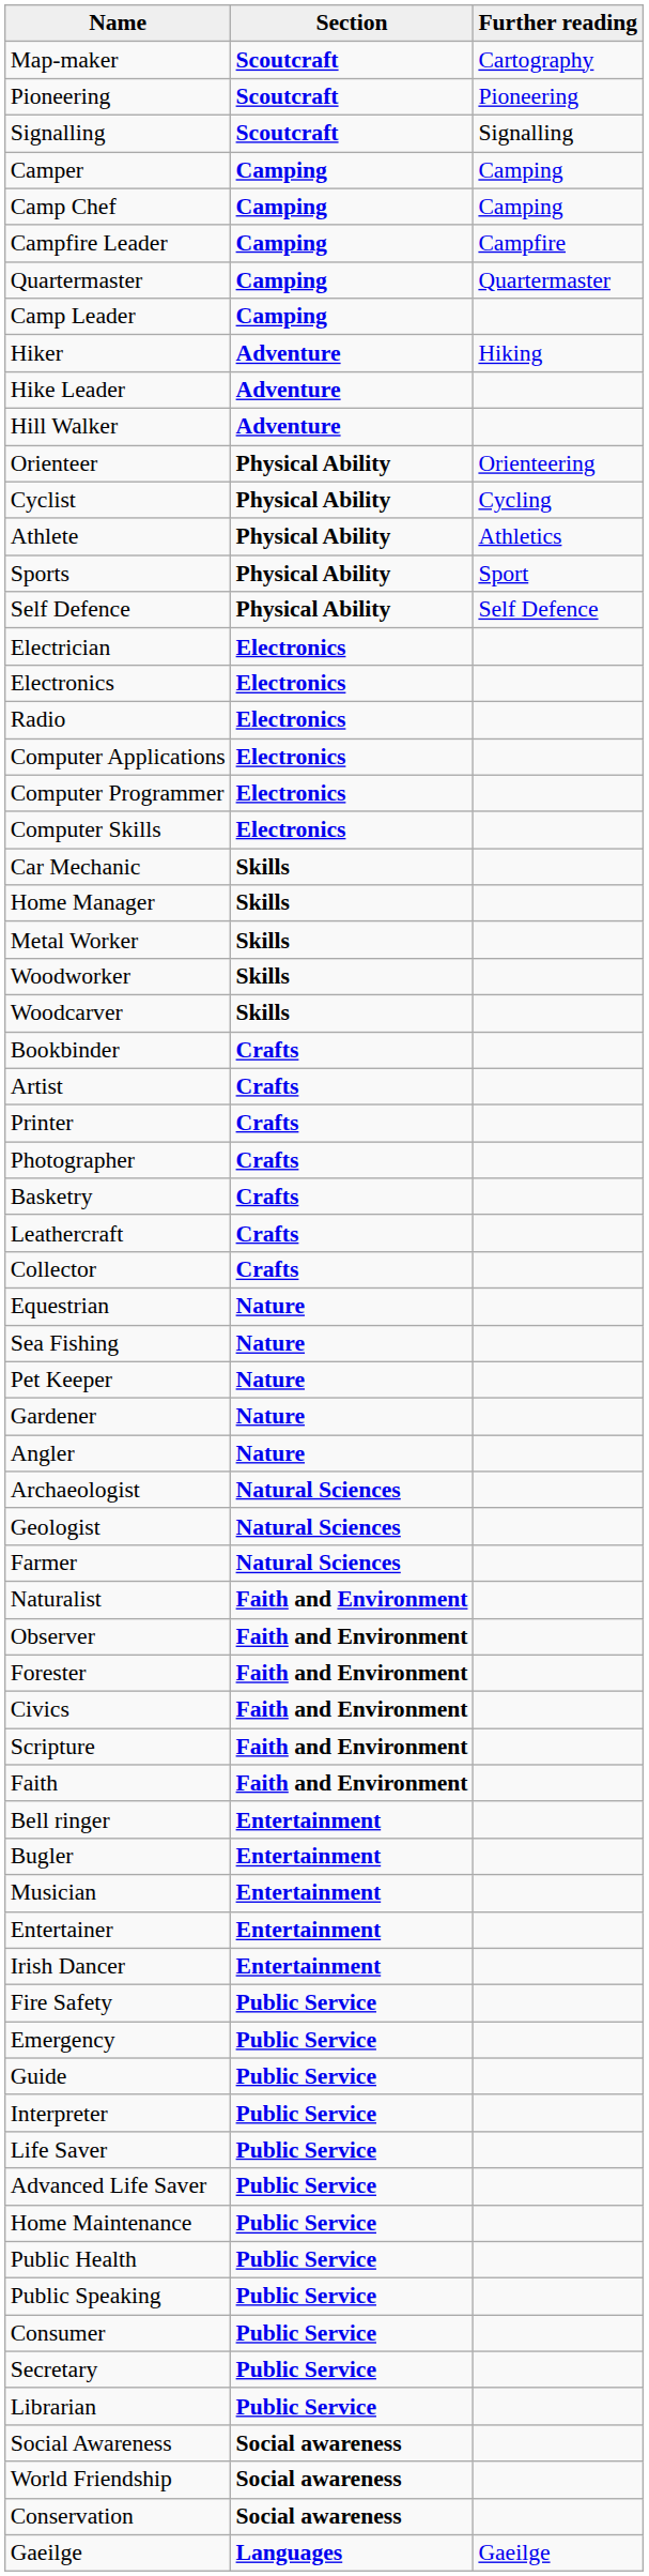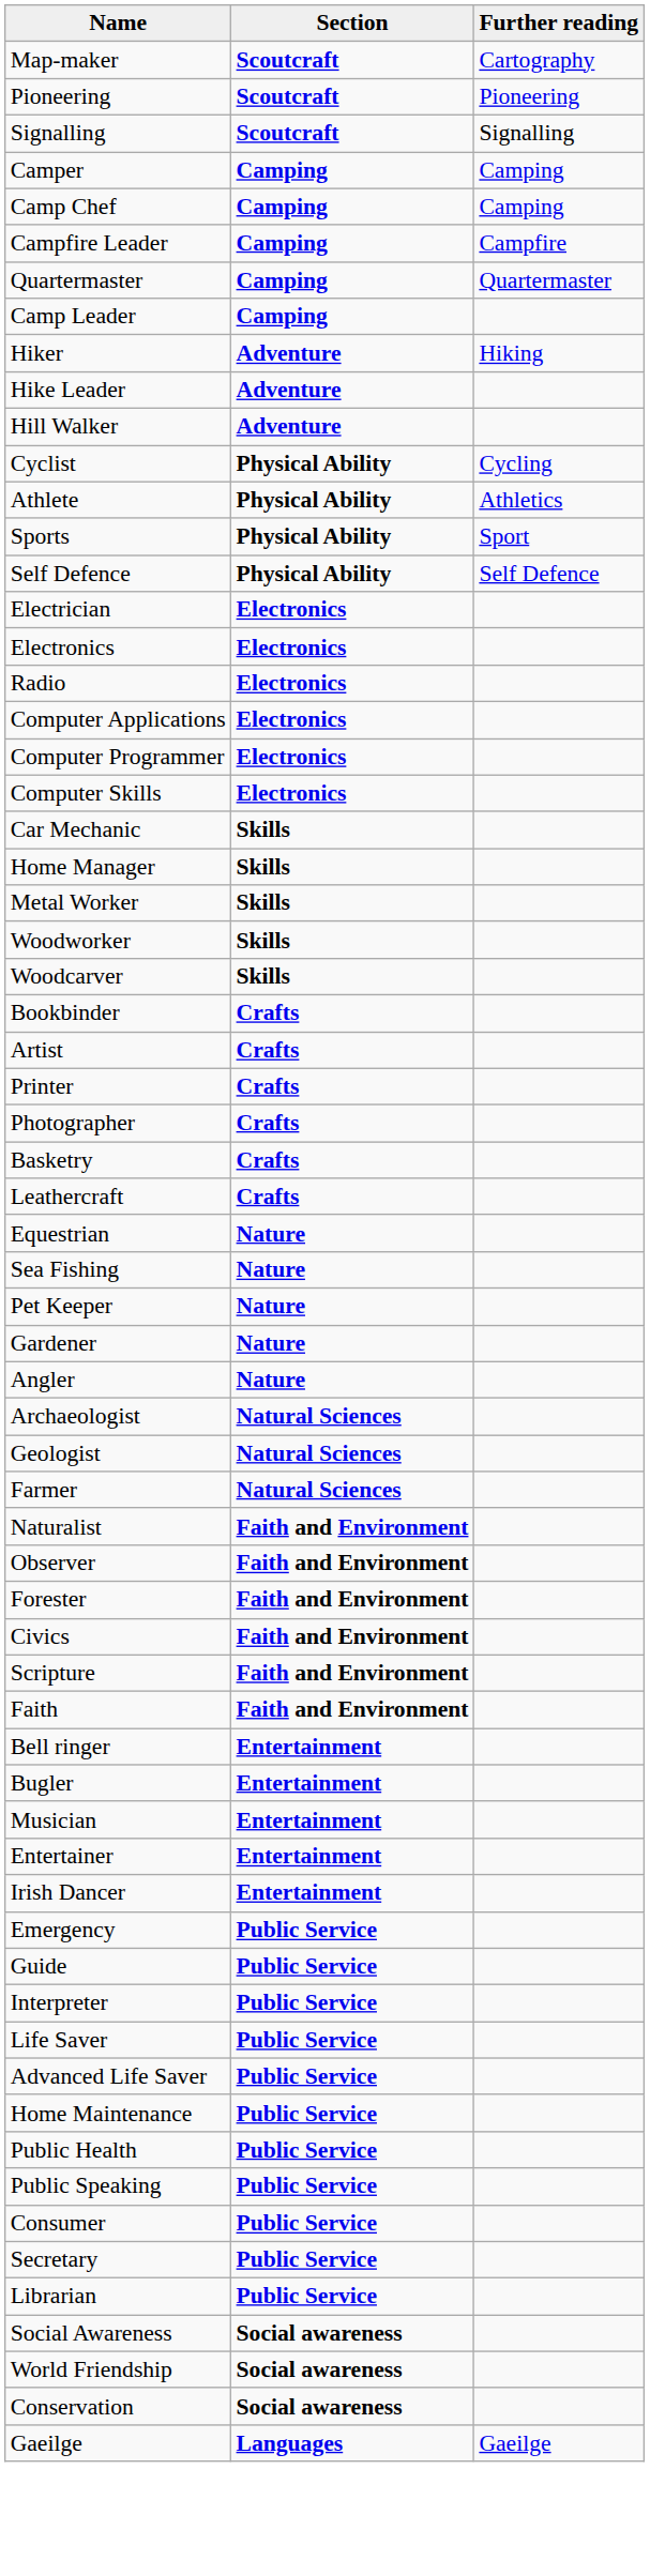 <table class="wikitable">
 <tr>
 <th style="background:#efefef;">Name</th>
 <th style="background:#efefef;">Section</th>
 <th style="background:#efefef;">Further reading</th>
 </tr>
 <tr>
 <td>Map-maker</td>
 <td><strong><a href='#'>Scoutcraft</a></strong></td>
 <td><a href='#'>Cartography</a></td>
 </tr>
 <tr>
 <td>Pioneering</td>
 <td><strong><a href='#'>Scoutcraft</a></strong></td>
 <td><a href='#'>Pioneering</a></td>
 </tr>
 <tr>
 <td>Signalling</td>
 <td><strong><a href='#'>Scoutcraft</a></strong></td>
 <td>Signalling</td>
 </tr>
 <tr>
 <td>Camper</td>
 <td><strong><a href='#'>Camping</a></strong></td>
 <td><a href='#'>Camping</a></td>
 </tr>
 <tr>
 <td>Camp Chef</td>
 <td><strong><a href='#'>Camping</a></strong></td>
 <td><a href='#'>Camping</a></td>
 </tr>
 <tr>
 <td>Campfire Leader</td>
 <td><strong><a href='#'>Camping</a></strong></td>
 <td><a href='#'>Campfire</a></td>
 </tr>
 <tr>
 <td>Quartermaster</td>
 <td><strong><a href='#'>Camping</a></strong></td>
 <td><a href='#'>Quartermaster</a></td>
 </tr>
 <tr>
 <td>Camp Leader</td>
 <td><strong><a href='#'>Camping</a></strong></td>
 <td></td>
 </tr>
 <tr>
 <td>Hiker</td>
 <td><strong><a href='#'>Adventure</a></strong></td>
 <td><a href='#'>Hiking</a></td>
 </tr>
 <tr>
 <td>Hike Leader</td>
 <td><strong><a href='#'>Adventure</a></strong></td>
 <td></td>
 </tr>
 <tr>
 <td>Hill Walker</td>
 <td><strong><a href='#'>Adventure</a></strong></td>
 <td></td>
-</tr>
-<tr>
-<td>Orienteer</td>
-<td><strong>Physical Ability</strong></td>
-<td><a href='#'>Orienteering</a></td>
 </tr>
 <tr>
 <td>Cyclist</td>
 <td><strong>Physical Ability</strong></td>
 <td><a href='#'>Cycling</a></td>
 </tr>
 <tr>
 <td>Athlete</td>
 <td><strong>Physical Ability</strong></td>
 <td><a href='#'>Athletics</a></td>
 </tr>
 <tr>
 <td>Sports</td>
 <td><strong>Physical Ability</strong></td>
 <td><a href='#'>Sport</a></td>
 </tr>
 <tr>
 <td>Self Defence</td>
 <td><strong>Physical Ability</strong></td>
 <td><a href='#'>Self Defence</a></td>
 </tr>
 <tr>
 <td>Electrician</td>
 <td><strong><a href='#'>Electronics</a></strong></td>
 <td></td>
 </tr>
 <tr>
 <td>Electronics</td>
 <td><strong><a href='#'>Electronics</a></strong></td>
 <td></td>
 </tr>
 <tr>
 <td>Radio</td>
 <td><strong><a href='#'>Electronics</a></strong></td>
 <td></td>
 </tr>
 <tr>
 <td>Computer Applications</td>
 <td><strong><a href='#'>Electronics</a></strong></td>
 <td></td>
 </tr>
 <tr>
 <td>Computer Programmer</td>
 <td><strong><a href='#'>Electronics</a></strong></td>
 <td></td>
 </tr>
 <tr>
 <td>Computer Skills</td>
 <td><strong><a href='#'>Electronics</a></strong></td>
 <td></td>
 </tr>
 <tr>
 <td>Car Mechanic</td>
 <td><strong>Skills</strong></td>
 <td></td>
 </tr>
 <tr>
 <td>Home Manager</td>
 <td><strong>Skills</strong></td>
 <td></td>
 </tr>
 <tr>
 <td>Metal Worker</td>
 <td><strong>Skills</strong></td>
 <td></td>
 </tr>
 <tr>
 <td>Woodworker</td>
 <td><strong>Skills</strong></td>
 <td></td>
 </tr>
 <tr>
 <td>Woodcarver</td>
 <td><strong>Skills</strong></td>
 <td></td>
 </tr>
 <tr>
 <td>Bookbinder</td>
 <td><strong><a href='#'>Crafts</a></strong></td>
 <td></td>
 </tr>
 <tr>
 <td>Artist</td>
 <td><strong><a href='#'>Crafts</a></strong></td>
 <td></td>
 </tr>
 <tr>
 <td>Printer</td>
 <td><strong><a href='#'>Crafts</a></strong></td>
 <td></td>
 </tr>
 <tr>
 <td>Photographer</td>
 <td><strong><a href='#'>Crafts</a></strong></td>
 <td></td>
 </tr>
 <tr>
 <td>Basketry</td>
 <td><strong><a href='#'>Crafts</a></strong></td>
 <td></td>
 </tr>
 <tr>
 <td>Leathercraft</td>
 <td><strong><a href='#'>Crafts</a></strong></td>
 <td></td>
 </tr>
 <tr>
-<td>Collector</td>
-<td><strong><a href='#'>Crafts</a></strong></td>
-<td></td>
-</tr>
-<tr>
 <td>Equestrian</td>
 <td><strong><a href='#'>Nature</a></strong></td>
 <td></td>
 </tr>
 <tr>
 <td>Sea Fishing</td>
 <td><strong><a href='#'>Nature</a></strong></td>
 <td></td>
 </tr>
 <tr>
 <td>Pet Keeper</td>
 <td><strong><a href='#'>Nature</a></strong></td>
 <td></td>
 </tr>
 <tr>
 <td>Gardener</td>
 <td><strong><a href='#'>Nature</a></strong></td>
 <td></td>
 </tr>
 <tr>
 <td>Angler</td>
 <td><strong><a href='#'>Nature</a></strong></td>
 <td></td>
 </tr>
 <tr>
 <td>Archaeologist</td>
 <td><strong><a href='#'>Natural Sciences</a></strong></td>
 <td></td>
 </tr>
 <tr>
 <td>Geologist</td>
 <td><strong><a href='#'>Natural Sciences</a></strong></td>
 <td></td>
 </tr>
 <tr>
 <td>Farmer</td>
 <td><strong><a href='#'>Natural Sciences</a></strong></td>
 <td></td>
 </tr>
 <tr>
 <td>Naturalist</td>
 <td><strong><a href='#'>Faith</a> and <a href='#'>Environment</a></strong></td>
 <td></td>
 </tr>
 <tr>
 <td>Observer</td>
 <td><strong><a href='#'>Faith</a> and Environment</strong></td>
 <td></td>
 </tr>
 <tr>
 <td>Forester</td>
 <td><strong><a href='#'>Faith</a> and Environment</strong></td>
 <td></td>
 </tr>
 <tr>
 <td>Civics</td>
 <td><strong><a href='#'>Faith</a> and Environment</strong></td>
 <td></td>
 </tr>
 <tr>
 <td>Scripture</td>
 <td><strong><a href='#'>Faith</a> and Environment</strong></td>
 <td></td>
 </tr>
 <tr>
 <td>Faith</td>
 <td><strong><a href='#'>Faith</a> and Environment</strong></td>
 <td></td>
 </tr>
 <tr>
 <td>Bell ringer</td>
 <td><strong><a href='#'>Entertainment</a></strong></td>
 <td></td>
 </tr>
 <tr>
 <td>Bugler</td>
 <td><strong><a href='#'>Entertainment</a></strong></td>
 <td></td>
 </tr>
 <tr>
 <td>Musician</td>
 <td><strong><a href='#'>Entertainment</a></strong></td>
 <td></td>
 </tr>
 <tr>
 <td>Entertainer</td>
 <td><strong><a href='#'>Entertainment</a></strong></td>
 <td></td>
 </tr>
 <tr>
 <td>Irish Dancer</td>
 <td><strong><a href='#'>Entertainment</a></strong></td>
 <td></td>
 </tr>
 <tr>
-<td>Fire Safety</td>
-<td><strong><a href='#'>Public Service</a></strong></td>
-<td></td>
-</tr>
-<tr>
 <td>Emergency</td>
 <td><strong><a href='#'>Public Service</a></strong></td>
 <td></td>
 </tr>
 <tr>
 <td>Guide</td>
 <td><strong><a href='#'>Public Service</a></strong></td>
 <td></td>
 </tr>
 <tr>
 <td>Interpreter</td>
 <td><strong><a href='#'>Public Service</a></strong></td>
 <td></td>
 </tr>
 <tr>
 <td>Life Saver</td>
 <td><strong><a href='#'>Public Service</a></strong></td>
 <td></td>
 </tr>
 <tr>
 <td>Advanced Life Saver</td>
 <td><strong><a href='#'>Public Service</a></strong></td>
 <td></td>
 </tr>
 <tr>
 <td>Home Maintenance</td>
 <td><strong><a href='#'>Public Service</a></strong></td>
 <td></td>
 </tr>
 <tr>
 <td>Public Health</td>
 <td><strong><a href='#'>Public Service</a></strong></td>
 <td></td>
 </tr>
 <tr>
 <td>Public Speaking</td>
 <td><strong><a href='#'>Public Service</a></strong></td>
 <td></td>
 </tr>
 <tr>
 <td>Consumer</td>
 <td><strong><a href='#'>Public Service</a></strong></td>
 <td></td>
 </tr>
 <tr>
 <td>Secretary</td>
 <td><strong><a href='#'>Public Service</a></strong></td>
 <td></td>
 </tr>
 <tr>
 <td>Librarian</td>
 <td><strong><a href='#'>Public Service</a></strong></td>
 <td></td>
 </tr>
 <tr>
 <td>Social Awareness</td>
 <td><strong>Social awareness</strong></td>
 <td></td>
 </tr>
 <tr>
 <td>World Friendship</td>
 <td><strong>Social awareness</strong></td>
 <td></td>
 </tr>
 <tr>
 <td>Conservation</td>
 <td><strong>Social awareness</strong></td>
 <td></td>
 </tr>
 <tr>
 <td>Gaeilge</td>
 <td><strong><a href='#'>Languages</a></strong></td>
 <td><a href='#'>Gaeilge</a></td>
 </tr>
 </table>
